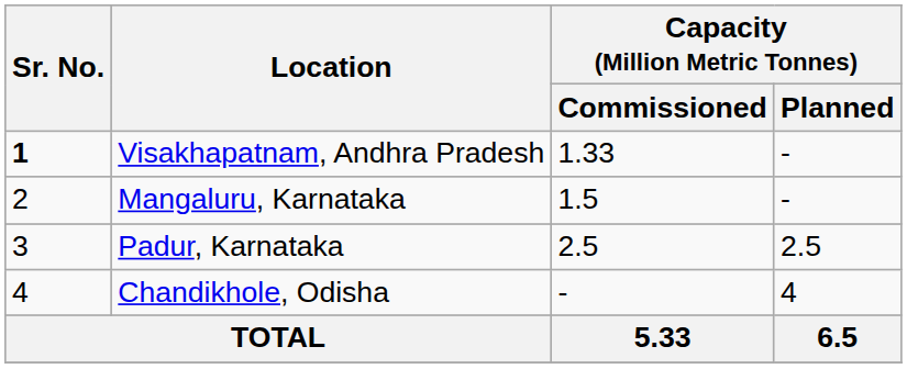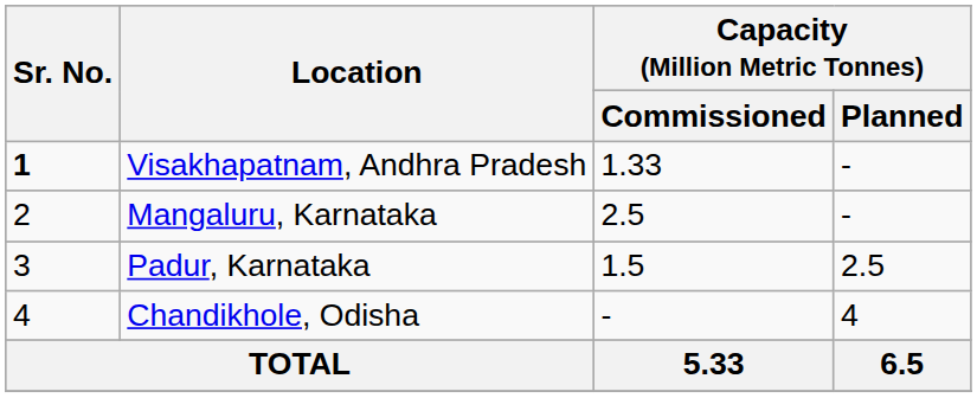 <table class="wikitable">
 <tr>
 <th rowspan="2">Sr. No.</th>
 <th rowspan="2">Location</th>
 <th colspan="2">Capacity <br><small> (Million Metric Tonnes) </small></th>
 </tr>
 <tr>
 <th>Commissioned</th>
 <th>Planned</th>
 </tr>
 <tr>
 <td><strong>1</strong></td>
 <td><a href='#'>Visakhapatnam</a>, Andhra Pradesh</td>
 <td>1.33</td>
 <td>-</td>
 </tr>
 <tr>
 <td>2</td>
 <td><a href='#'>Mangaluru</a>, Karnataka</td>
-<td>1.5</td>
+<td>2.5</td>
 <td>-</td>
 </tr>
 <tr>
 <td>3</td>
 <td><a href='#'>Padur</a>, Karnataka</td>
-<td>2.5</td>
+<td>1.5</td>
 <td>2.5</td>
 </tr>
 <tr>
 <td>4</td>
 <td><a href='#'>Chandikhole</a>, Odisha</td>
 <td>-</td>
 <td>4</td>
 </tr>
 <tr>
 <th colspan="2">TOTAL</th>
 <th>5.33</th>
 <th>6.5</th>
 </tr>
 <tr>
 </tr>
 </table>
